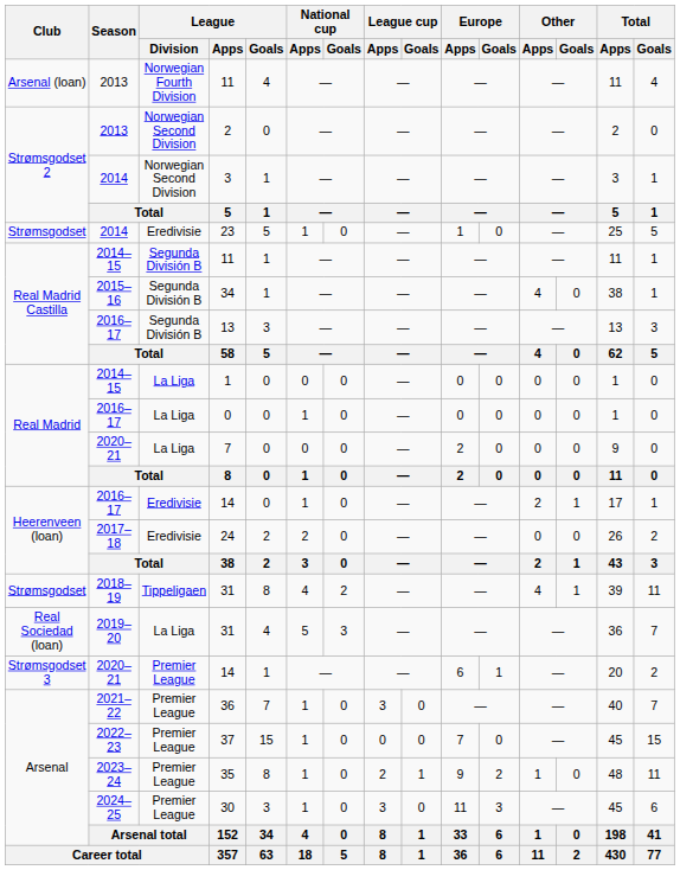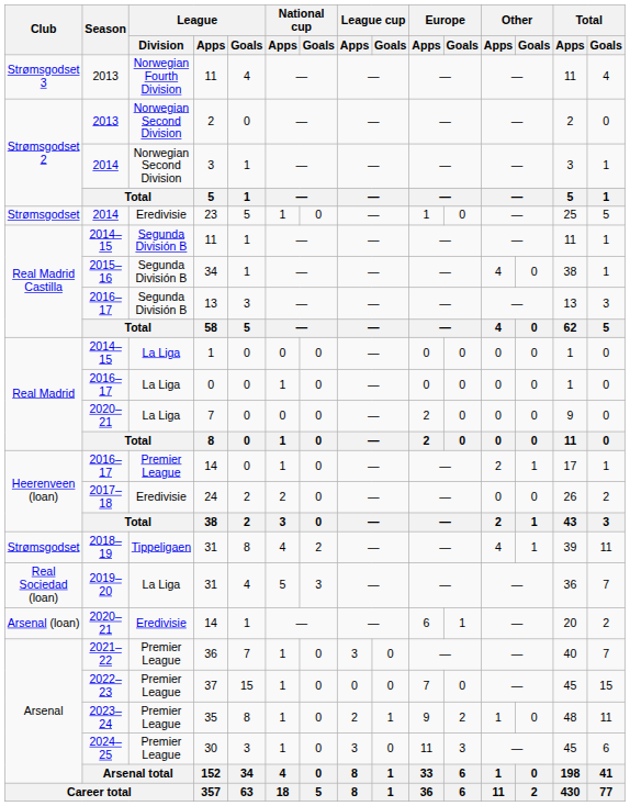 <table class="wikitable" style="text-align: center;">
 <tr>
 <th rowspan="2">Club</th>
 <th rowspan="2">Season</th>
 <th colspan="3">League</th>
 <th colspan="2">National cup</th>
 <th colspan="2">League cup</th>
 <th colspan="2">Europe</th>
 <th colspan="2">Other</th>
 <th colspan="2">Total</th>
 </tr>
 <tr>
 <th>Division</th>
 <th>Apps</th>
 <th>Goals</th>
 <th>Apps</th>
 <th>Goals</th>
 <th>Apps</th>
 <th>Goals</th>
 <th>Apps</th>
 <th>Goals</th>
 <th>Apps</th>
 <th>Goals</th>
 <th>Apps</th>
 <th>Goals</th>
 </tr>
 <tr>
-<td><a href='#'>Arsenal</a> (loan)</td>
+<td><a href='#'>Strømsgodset 3</a></td>
 <td>2013</td>
 <td><a href='#'>Norwegian Fourth Division</a></td>
 <td>11</td>
 <td>4</td>
 <td colspan="2">—</td>
 <td colspan="2">—</td>
 <td colspan="2">—</td>
 <td colspan="2">—</td>
 <td>11</td>
 <td>4</td>
 </tr>
 <tr>
 <td rowspan="3"><a href='#'>Strømsgodset 2</a></td>
 <td><a href='#'>2013</a></td>
 <td><a href='#'>Norwegian Second Division</a></td>
 <td>2</td>
 <td>0</td>
 <td colspan="2">—</td>
 <td colspan="2">—</td>
 <td colspan="2">—</td>
 <td colspan="2">—</td>
 <td>2</td>
 <td>0</td>
 </tr>
 <tr>
 <td><a href='#'>2014</a></td>
 <td>Norwegian Second Division</td>
 <td>3</td>
 <td>1</td>
 <td colspan="2">—</td>
 <td colspan="2">—</td>
 <td colspan="2">—</td>
 <td colspan="2">—</td>
 <td>3</td>
 <td>1</td>
 </tr>
 <tr>
 <th colspan="2">Total</th>
 <th>5</th>
 <th>1</th>
 <th colspan="2">—</th>
 <th colspan="2">—</th>
 <th colspan="2">—</th>
 <th colspan="2">—</th>
 <th>5</th>
 <th>1</th>
 </tr>
 <tr>
 <td><a href='#'>Strømsgodset</a></td>
 <td><a href='#'>2014</a></td>
 <td>Eredivisie</td>
 <td>23</td>
 <td>5</td>
 <td>1</td>
 <td>0</td>
 <td colspan="2">—</td>
 <td>1</td>
 <td>0</td>
 <td colspan="2">—</td>
 <td>25</td>
 <td>5</td>
 </tr>
 <tr>
 <td rowspan="4"><a href='#'>Real Madrid Castilla</a></td>
 <td><a href='#'>2014–15</a></td>
 <td><a href='#'>Segunda División B</a></td>
 <td>11</td>
 <td>1</td>
 <td colspan="2">—</td>
 <td colspan="2">—</td>
 <td colspan="2">—</td>
 <td colspan="2">—</td>
 <td>11</td>
 <td>1</td>
 </tr>
 <tr>
 <td><a href='#'>2015–16</a></td>
 <td>Segunda División B</td>
 <td>34</td>
 <td>1</td>
 <td colspan="2">—</td>
 <td colspan="2">—</td>
 <td colspan="2">—</td>
 <td>4</td>
 <td>0</td>
 <td>38</td>
 <td>1</td>
 </tr>
 <tr>
 <td><a href='#'>2016–17</a></td>
 <td>Segunda División B</td>
 <td>13</td>
 <td>3</td>
 <td colspan="2">—</td>
 <td colspan="2">—</td>
 <td colspan="2">—</td>
 <td colspan="2">—</td>
 <td>13</td>
 <td>3</td>
 </tr>
 <tr>
 <th colspan="2">Total</th>
 <th>58</th>
 <th>5</th>
 <th colspan="2">—</th>
 <th colspan="2">—</th>
 <th colspan="2">—</th>
 <th>4</th>
 <th>0</th>
 <th>62</th>
 <th>5</th>
 </tr>
 <tr>
 <td rowspan="4"><a href='#'>Real Madrid</a></td>
 <td><a href='#'>2014–15</a></td>
 <td><a href='#'>La Liga</a></td>
 <td>1</td>
 <td>0</td>
 <td>0</td>
 <td>0</td>
 <td colspan="2">—</td>
 <td>0</td>
 <td>0</td>
 <td>0</td>
 <td>0</td>
 <td>1</td>
 <td>0</td>
 </tr>
 <tr>
 <td><a href='#'>2016–17</a></td>
 <td>La Liga</td>
 <td>0</td>
 <td>0</td>
 <td>1</td>
 <td>0</td>
 <td colspan="2">—</td>
 <td>0</td>
 <td>0</td>
 <td>0</td>
 <td>0</td>
 <td>1</td>
 <td>0</td>
 </tr>
 <tr>
 <td><a href='#'>2020–21</a></td>
 <td>La Liga</td>
 <td>7</td>
 <td>0</td>
 <td>0</td>
 <td>0</td>
 <td colspan="2">—</td>
 <td>2</td>
 <td>0</td>
 <td>0</td>
 <td>0</td>
 <td>9</td>
 <td>0</td>
 </tr>
 <tr>
 <th colspan="2">Total</th>
 <th>8</th>
 <th>0</th>
 <th>1</th>
 <th>0</th>
 <th colspan="2">—</th>
 <th>2</th>
 <th>0</th>
 <th>0</th>
 <th>0</th>
 <th>11</th>
 <th>0</th>
 </tr>
 <tr>
 <td rowspan="3"><a href='#'>Heerenveen</a> (loan)</td>
 <td><a href='#'>2016–17</a></td>
-<td><a href='#'>Eredivisie</a></td>
+<td><a href='#'>Premier League</a></td>
 <td>14</td>
 <td>0</td>
 <td>1</td>
 <td>0</td>
 <td colspan="2">—</td>
 <td colspan="2">—</td>
 <td>2</td>
 <td>1</td>
 <td>17</td>
 <td>1</td>
 </tr>
 <tr>
 <td><a href='#'>2017–18</a></td>
 <td>Eredivisie</td>
 <td>24</td>
 <td>2</td>
 <td>2</td>
 <td>0</td>
 <td colspan="2">—</td>
 <td colspan="2">—</td>
 <td>0</td>
 <td>0</td>
 <td>26</td>
 <td>2</td>
 </tr>
 <tr>
 <th colspan="2">Total</th>
 <th>38</th>
 <th>2</th>
 <th>3</th>
 <th>0</th>
 <th colspan="2">—</th>
 <th colspan="2">—</th>
 <th>2</th>
 <th>1</th>
 <th>43</th>
 <th>3</th>
 </tr>
 <tr>
 <td><a href='#'>Strømsgodset</a></td>
 <td><a href='#'>2018–19</a></td>
 <td><a href='#'>Tippeligaen</a></td>
 <td>31</td>
 <td>8</td>
 <td>4</td>
 <td>2</td>
 <td colspan="2">—</td>
 <td colspan="2">—</td>
 <td>4</td>
 <td>1</td>
 <td>39</td>
 <td>11</td>
 </tr>
 <tr>
 <td><a href='#'>Real Sociedad</a> (loan)</td>
 <td><a href='#'>2019–20</a></td>
 <td>La Liga</td>
 <td>31</td>
 <td>4</td>
 <td>5</td>
 <td>3</td>
 <td colspan="2">—</td>
 <td colspan="2">—</td>
 <td colspan="2">—</td>
 <td>36</td>
 <td>7</td>
 </tr>
 <tr>
-<td><a href='#'>Strømsgodset 3</a></td>
+<td><a href='#'>Arsenal</a> (loan)</td>
 <td><a href='#'>2020–21</a></td>
-<td><a href='#'>Premier League</a></td>
+<td><a href='#'>Eredivisie</a></td>
 <td>14</td>
 <td>1</td>
 <td colspan="2">—</td>
 <td colspan="2">—</td>
 <td>6</td>
 <td>1</td>
 <td colspan=2>—</td>
 <td>20</td>
 <td>2</td>
 </tr>
 <tr>
 <td rowspan="5">Arsenal</td>
 <td><a href='#'>2021–22</a></td>
 <td>Premier League</td>
 <td>36</td>
 <td>7</td>
 <td>1</td>
 <td>0</td>
 <td>3</td>
 <td>0</td>
 <td colspan="2">—</td>
 <td colspan="2">—</td>
 <td>40</td>
 <td>7</td>
 </tr>
 <tr>
 <td><a href='#'>2022–23</a></td>
 <td>Premier League</td>
 <td>37</td>
 <td>15</td>
 <td>1</td>
 <td>0</td>
 <td>0</td>
 <td>0</td>
 <td>7</td>
 <td>0</td>
 <td colspan="2">—</td>
 <td>45</td>
 <td>15</td>
 </tr>
 <tr>
 <td><a href='#'>2023–24</a></td>
 <td>Premier League</td>
 <td>35</td>
 <td>8</td>
 <td>1</td>
 <td>0</td>
 <td>2</td>
 <td>1</td>
 <td>9</td>
 <td>2</td>
 <td>1</td>
 <td>0</td>
 <td>48</td>
 <td>11</td>
 </tr>
 <tr>
 <td><a href='#'>2024–25</a></td>
 <td>Premier League</td>
 <td>30</td>
 <td>3</td>
 <td>1</td>
 <td>0</td>
 <td>3</td>
 <td>0</td>
 <td>11</td>
 <td>3</td>
 <td colspan="2">—</td>
 <td>45</td>
 <td>6</td>
 </tr>
 <tr>
 <th colspan="2">Arsenal total</th>
 <th>152</th>
 <th>34</th>
 <th>4</th>
 <th>0</th>
 <th>8</th>
 <th>1</th>
 <th>33</th>
 <th>6</th>
 <th>1</th>
 <th>0</th>
 <th>198</th>
 <th>41</th>
 </tr>
 <tr>
 <th colspan="3">Career total</th>
 <th>357</th>
 <th>63</th>
 <th>18</th>
 <th>5</th>
 <th>8</th>
 <th>1</th>
 <th>36</th>
 <th>6</th>
 <th>11</th>
 <th>2</th>
 <th>430</th>
 <th>77</th>
 </tr>
 </table>
